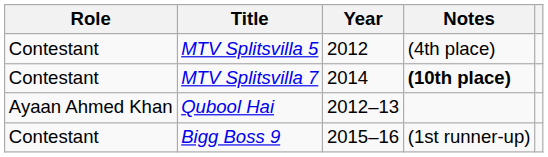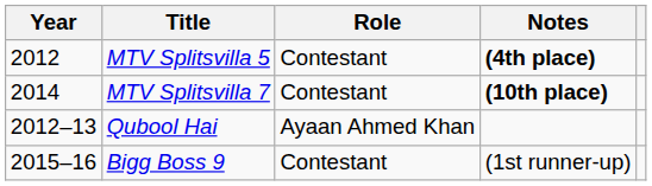 <table class="wikitable">
 <tr>
+<th scope="col">Year</th>
+<th scope="col">Title</th>
 <th scope="col">Role</th>
-<th scope="col">Title</th>
-<th scope="col">Year</th>
 <th scope="col">Notes</th>
 <th scope="col" class="unsortable"></th>
 </tr>
 <tr>
+<td>2012</td>
+<td><em><a href='#'>MTV Splitsvilla 5</a></em></td>
 <td>Contestant</td>
-<td><em><a href='#'>MTV Splitsvilla 5</a></em></td>
-<td>2012</td>
-<td>(4th place)</td>
+<td><strong>(4th place)</strong></td>
 <td></td>
 </tr>
 <tr>
+<td>2014</td>
+<td><em><a href='#'>MTV Splitsvilla 7</a></em></td>
 <td>Contestant</td>
-<td><em><a href='#'>MTV Splitsvilla 7</a></em></td>
-<td>2014</td>
 <td><strong>(10th place)</strong></td>
 <td></td>
 </tr>
 <tr>
+<td>2012–13</td>
+<td><em><a href='#'>Qubool Hai</a></em></td>
 <td>Ayaan Ahmed Khan</td>
-<td><em><a href='#'>Qubool Hai</a></em></td>
-<td>2012–13</td>
 <td></td>
 <td></td>
 </tr>
 <tr>
+<td>2015–16</td>
+<td><em><a href='#'>Bigg Boss 9</a></em></td>
 <td>Contestant</td>
-<td><em><a href='#'>Bigg Boss 9</a></em></td>
-<td>2015–16</td>
 <td>(1st runner-up)</td>
 <td></td>
 </tr>
 </table>
